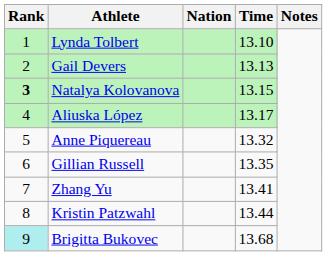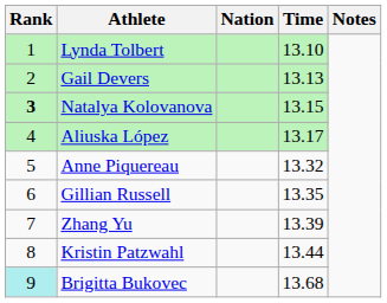 <table class="wikitable sortable" style="text-align:center">
 <tr>
 <th>Rank</th>
 <th>Athlete</th>
 <th>Nation</th>
 <th>Time</th>
 <th>Notes</th>
 </tr>
 <tr style="background:#bbf3bb;">
 <td>1</td>
 <td align=left><a href='#'>Lynda Tolbert</a></td>
 <td align=left></td>
 <td>13.10</td>
 </tr>
 <tr style="background:#bbf3bb;">
 <td>2</td>
 <td align=left><a href='#'>Gail Devers</a></td>
 <td align=left></td>
 <td>13.13</td>
 </tr>
 <tr style="background:#bbf3bb;">
 <td><strong>3</strong></td>
 <td align=left><a href='#'>Natalya Kolovanova</a></td>
 <td align=left></td>
 <td>13.15</td>
 </tr>
 <tr style="background:#bbf3bb;">
 <td>4</td>
 <td align=left><a href='#'>Aliuska López</a></td>
 <td align=left></td>
 <td>13.17</td>
 </tr>
 <tr>
 <td>5</td>
 <td align=left><a href='#'>Anne Piquereau</a></td>
 <td align=left></td>
 <td>13.32</td>
 </tr>
 <tr>
 <td>6</td>
 <td align=left><a href='#'>Gillian Russell</a></td>
 <td align=left></td>
 <td>13.35</td>
 </tr>
 <tr>
 <td>7</td>
 <td align=left><a href='#'>Zhang Yu</a></td>
 <td align=left></td>
-<td>13.41</td>
+<td>13.39</td>
 </tr>
 <tr>
 <td>8</td>
 <td align=left><a href='#'>Kristin Patzwahl</a></td>
 <td align=left></td>
 <td>13.44</td>
 </tr>
 <tr>
 <td style="background: paleturquoise;">9</td>
 <td align=left><a href='#'>Brigitta Bukovec</a></td>
 <td align=left></td>
 <td>13.68</td>
 </tr>
 </table>
